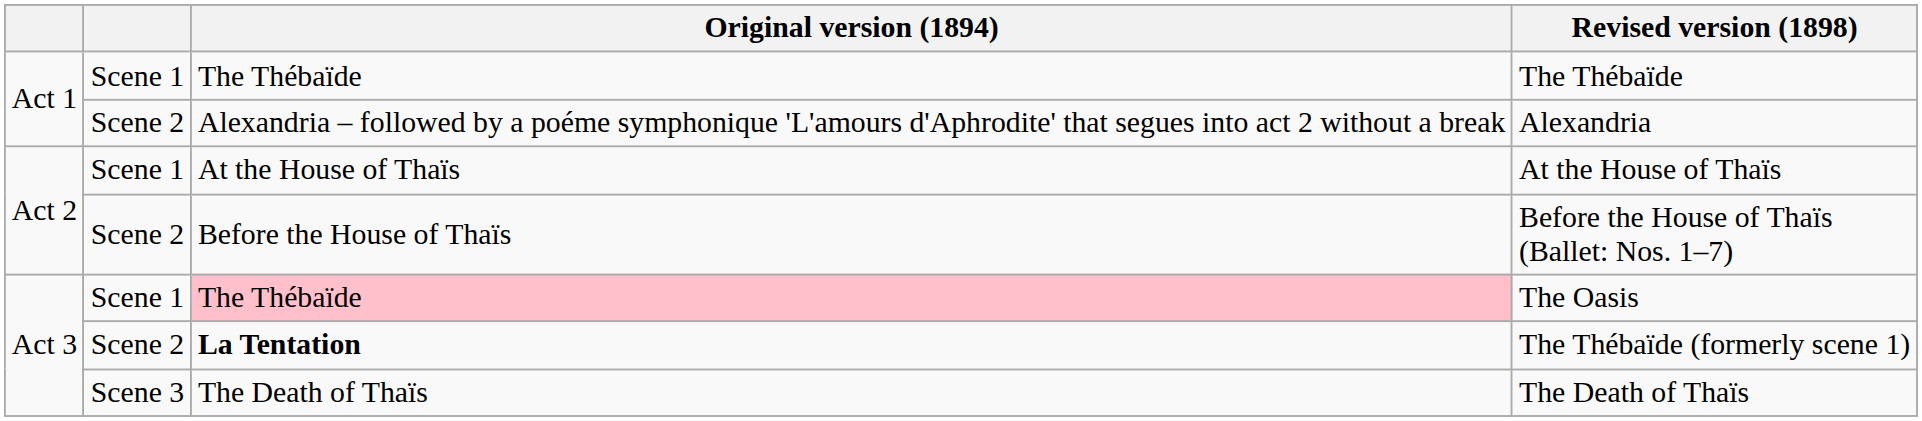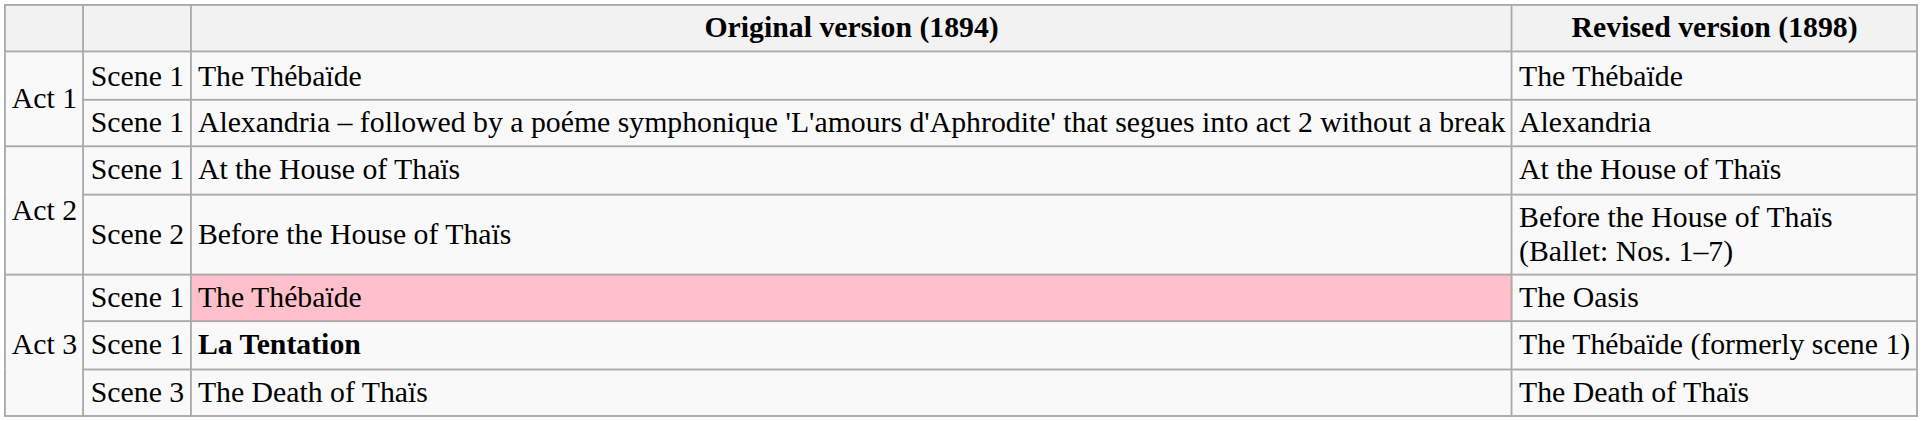 <table class="wikitable">
 <tr>
 <th></th>
 <th></th>
 <th>Original version (1894)</th>
 <th>Revised version (1898)</th>
 </tr>
 <tr>
 <td rowspan="2">Act 1</td>
 <td>Scene 1</td>
 <td>The Thébaïde</td>
 <td>The Thébaïde</td>
 </tr>
 <tr>
-<td>Scene 2</td>
+<td>Scene 1</td>
 <td>Alexandria – followed by a poéme symphonique 'L'amours d'Aphrodite' that segues into act 2 without a break</td>
 <td>Alexandria</td>
 </tr>
 <tr>
 <td rowspan="2">Act 2</td>
 <td>Scene 1</td>
 <td>At the House of Thaïs</td>
 <td>At the House of Thaïs</td>
 </tr>
 <tr>
 <td>Scene 2</td>
 <td>Before the House of Thaïs</td>
 <td>Before the House of Thaïs<br>(Ballet: Nos. 1–7)</td>
 </tr>
 <tr>
 <td rowspan="3">Act 3</td>
 <td>Scene 1</td>
 <td style="background: pink;">The Thébaïde</td>
 <td>The Oasis</td>
 </tr>
 <tr>
-<td>Scene 2</td>
+<td>Scene 1</td>
 <td><strong>La Tentation</strong></td>
 <td>The Thébaïde (formerly scene 1)</td>
 </tr>
 <tr>
 <td>Scene 3</td>
 <td>The Death of Thaïs</td>
 <td>The Death of Thaïs</td>
 </tr>
 </table>
